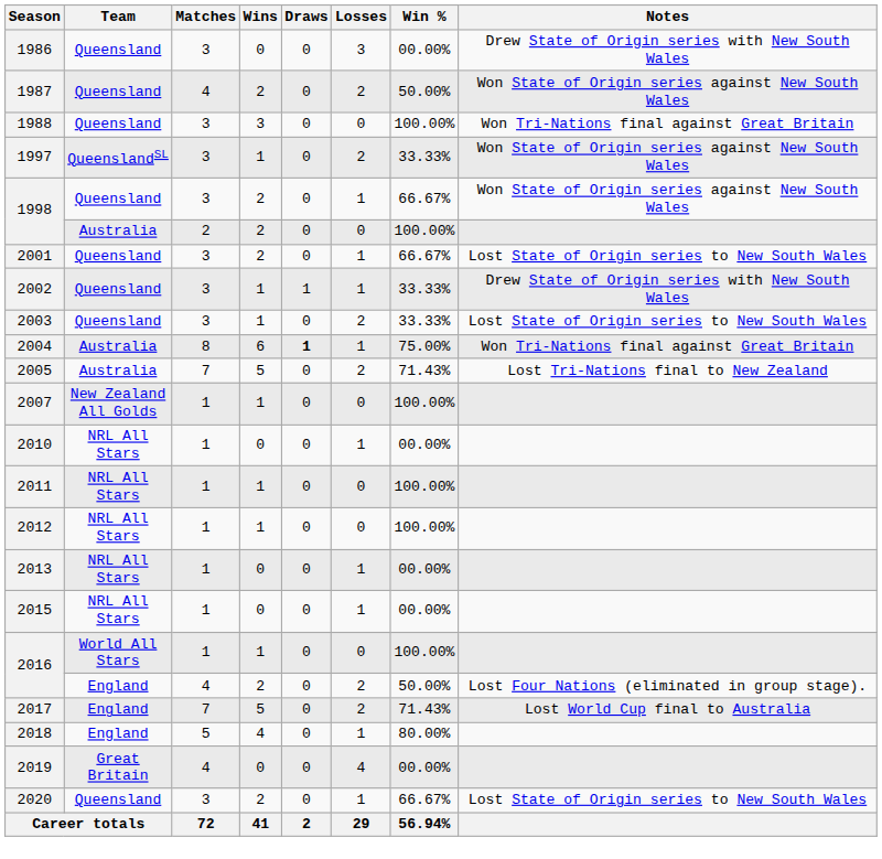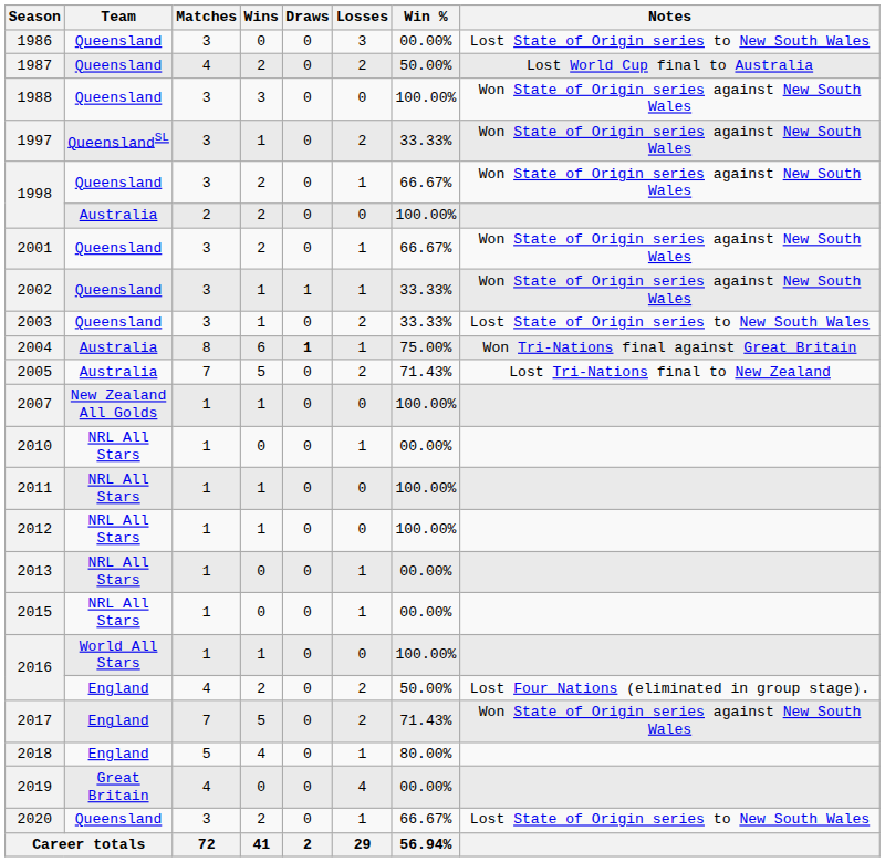 <table class="wikitable sortable" style="font-size:90%; text-align:center; width:80%;">
 <tr>
 <th width="2%">Season</th>
 <th width="8%">Team</th>
 <th width="2%">Matches</th>
 <th width="2%">Wins</th>
 <th width="2%">Draws</th>
 <th width="2%">Losses</th>
 <th width="2%">Win %</th>
 <th>Notes</th>
 </tr>
 <tr>
 <th scope="row" style="text-align:center; font-weight:normal">1986</th>
 <td><a href='#'>Queensland</a></td>
 <td>3</td>
 <td>0</td>
 <td>0</td>
 <td>3</td>
 <td>00.00%</td>
-<td>Drew <a href='#'>State of Origin series</a> with <a href='#'>New South Wales</a></td>
+<td>Lost <a href='#'>State of Origin series</a> to <a href='#'>New South Wales</a></td>
 </tr>
 <tr style="background:#eaeaea;">
 <th scope="row" style="text-align:center; font-weight:normal">1987</th>
 <td><a href='#'>Queensland</a></td>
 <td>4</td>
 <td>2</td>
 <td>0</td>
 <td>2</td>
 <td>50.00%</td>
-<td>Won <a href='#'>State of Origin series</a> against <a href='#'>New South Wales</a></td>
+<td>Lost <a href='#'>World Cup</a> final to <a href='#'>Australia</a></td>
 </tr>
 <tr>
 <th scope="row" style="text-align:center; font-weight:normal">1988</th>
 <td style="text-align:center;"><a href='#'>Queensland</a></td>
 <td>3</td>
 <td>3</td>
 <td>0</td>
 <td>0</td>
 <td>100.00%</td>
-<td>Won <a href='#'>Tri-Nations</a> final against <a href='#'>Great Britain</a></td>
+<td>Won <a href='#'>State of Origin series</a> against <a href='#'>New South Wales</a></td>
 </tr>
 <tr style="background:#eaeaea;">
 <th scope="row" style="text-align:center; font-weight:normal">1997</th>
 <td style="text-align:center;"><a href='#'>Queensland</a><sup><a href='#'>SL</a></sup></td>
 <td>3</td>
 <td>1</td>
 <td>0</td>
 <td>2</td>
 <td>33.33%</td>
 <td>Won <a href='#'>State of Origin series</a> against <a href='#'>New South Wales</a></td>
 </tr>
 <tr>
 <th rowspan="2" scope="row" style="text-align:center; font-weight:normal">1998</th>
 <td style="text-align:center;"><a href='#'>Queensland</a></td>
 <td>3</td>
 <td>2</td>
 <td>0</td>
 <td>1</td>
 <td>66.67%</td>
 <td>Won <a href='#'>State of Origin series</a> against <a href='#'>New South Wales</a></td>
 </tr>
 <tr style="background:#eaeaea;">
 <td style="text-align:center;"><a href='#'>Australia</a></td>
 <td>2</td>
 <td>2</td>
 <td>0</td>
 <td>0</td>
 <td>100.00%</td>
 <td></td>
 </tr>
 <tr>
 <th scope="row" style="text-align:center; font-weight:normal">2001</th>
 <td style="text-align:center;"><a href='#'>Queensland</a></td>
 <td>3</td>
 <td>2</td>
 <td>0</td>
 <td>1</td>
 <td>66.67%</td>
-<td>Lost <a href='#'>State of Origin series</a> to <a href='#'>New South Wales</a></td>
+<td>Won <a href='#'>State of Origin series</a> against <a href='#'>New South Wales</a></td>
 </tr>
 <tr style="background:#eaeaea;">
 <th scope="row" style="text-align:center; font-weight:normal">2002</th>
 <td style="text-align:center;"><a href='#'>Queensland</a></td>
 <td>3</td>
 <td>1</td>
 <td>1</td>
 <td>1</td>
 <td>33.33%</td>
-<td>Drew <a href='#'>State of Origin series</a> with <a href='#'>New South Wales</a></td>
+<td>Won <a href='#'>State of Origin series</a> against <a href='#'>New South Wales</a></td>
 </tr>
 <tr>
 <th scope="row" style="text-align:center; font-weight:normal">2003</th>
 <td style="text-align:center;"><a href='#'>Queensland</a></td>
 <td>3</td>
 <td>1</td>
 <td>0</td>
 <td>2</td>
 <td>33.33%</td>
 <td>Lost <a href='#'>State of Origin series</a> to <a href='#'>New South Wales</a></td>
 </tr>
 <tr style="background:#eaeaea;">
 <th scope="row" style="text-align:center; font-weight:normal">2004</th>
 <td style="text-align:center;"><a href='#'>Australia</a></td>
 <td>8</td>
 <td>6</td>
 <td><strong>1</strong></td>
 <td>1</td>
 <td>75.00%</td>
 <td>Won <a href='#'>Tri-Nations</a> final against <a href='#'>Great Britain</a></td>
 </tr>
 <tr>
 <th scope="row" style="text-align:center; font-weight:normal">2005</th>
 <td style="text-align:center;"><a href='#'>Australia</a></td>
 <td>7</td>
 <td>5</td>
 <td>0</td>
 <td>2</td>
 <td>71.43%</td>
 <td>Lost <a href='#'>Tri-Nations</a> final to <a href='#'>New Zealand</a></td>
 </tr>
 <tr style="background:#eaeaea;">
 <th scope="row" style="text-align:center; font-weight:normal">2007</th>
 <td style="text-align:center;"><a href='#'>New Zealand All Golds</a></td>
 <td>1</td>
 <td>1</td>
 <td>0</td>
 <td>0</td>
 <td>100.00%</td>
 <td></td>
 </tr>
 <tr>
 <th scope="row" style="text-align:center; font-weight:normal">2010</th>
 <td style="text-align:center;"><a href='#'>NRL All Stars</a></td>
 <td>1</td>
 <td>0</td>
 <td>0</td>
 <td>1</td>
 <td>00.00%</td>
 <td></td>
 </tr>
 <tr style="background:#eaeaea;">
 <th scope="row" style="text-align:center; font-weight:normal">2011</th>
 <td style="text-align:center;"><a href='#'>NRL All Stars</a></td>
 <td>1</td>
 <td>1</td>
 <td>0</td>
 <td>0</td>
 <td>100.00%</td>
 <td></td>
 </tr>
 <tr>
 <th scope="row" style="text-align:center; font-weight:normal">2012</th>
 <td style="text-align:center;"><a href='#'>NRL All Stars</a></td>
 <td>1</td>
 <td>1</td>
 <td>0</td>
 <td>0</td>
 <td>100.00%</td>
 <td></td>
 </tr>
 <tr style="background:#eaeaea;">
 <th scope="row" style="text-align:center; font-weight:normal">2013</th>
 <td style="text-align:center;"><a href='#'>NRL All Stars</a></td>
 <td>1</td>
 <td>0</td>
 <td>0</td>
 <td>1</td>
 <td>00.00%</td>
 <td></td>
 </tr>
 <tr>
 <th scope="row" style="text-align:center; font-weight:normal">2015</th>
 <td style="text-align:center;"><a href='#'>NRL All Stars</a></td>
 <td>1</td>
 <td>0</td>
 <td>0</td>
 <td>1</td>
 <td>00.00%</td>
 <td></td>
 </tr>
 <tr style="background:#eaeaea;">
 <th rowspan="2" scope="row" style="text-align:center; font-weight:normal">2016</th>
 <td style="text-align:center;"><a href='#'>World All Stars</a></td>
 <td>1</td>
 <td>1</td>
 <td>0</td>
 <td>0</td>
 <td>100.00%</td>
 <td></td>
 </tr>
 <tr>
 <td style="text-align:center;"><a href='#'>England</a></td>
 <td>4</td>
 <td>2</td>
 <td>0</td>
 <td>2</td>
 <td>50.00%</td>
 <td>Lost <a href='#'>Four Nations</a> (eliminated in group stage).</td>
 </tr>
 <tr style="background:#eaeaea;">
 <th scope="row" style="text-align:center; font-weight:normal">2017</th>
 <td style="text-align:center;"><a href='#'>England</a></td>
 <td>7</td>
 <td>5</td>
 <td>0</td>
 <td>2</td>
 <td>71.43%</td>
-<td>Lost <a href='#'>World Cup</a> final to <a href='#'>Australia</a></td>
+<td>Won <a href='#'>State of Origin series</a> against <a href='#'>New South Wales</a></td>
 </tr>
 <tr>
 <th scope="row" style="text-align:center; font-weight:normal">2018</th>
 <td style="text-align:center;"><a href='#'>England</a></td>
 <td>5</td>
 <td>4</td>
 <td>0</td>
 <td>1</td>
 <td>80.00%</td>
 <td></td>
 </tr>
 <tr style="background:#eaeaea;">
 <th scope="row" style="text-align:center; font-weight:normal">2019</th>
 <td style="text-align:center;"><a href='#'>Great Britain</a></td>
 <td>4</td>
 <td>0</td>
 <td>0</td>
 <td>4</td>
 <td>00.00%</td>
 <td></td>
 </tr>
 <tr>
 <th scope="row" style="text-align:center; font-weight:normal">2020</th>
 <td style="text-align:center;"><a href='#'>Queensland</a></td>
 <td>3</td>
 <td>2</td>
 <td>0</td>
 <td>1</td>
 <td>66.67%</td>
 <td>Lost <a href='#'>State of Origin series</a> to <a href='#'>New South Wales</a></td>
 </tr>
 <tr class="sortbottom">
 <th colspan="2">Career totals</th>
 <th>72</th>
 <th>41</th>
 <th>2</th>
 <th>29</th>
 <th>56.94%</th>
 <th></th>
 </tr>
 </table>
